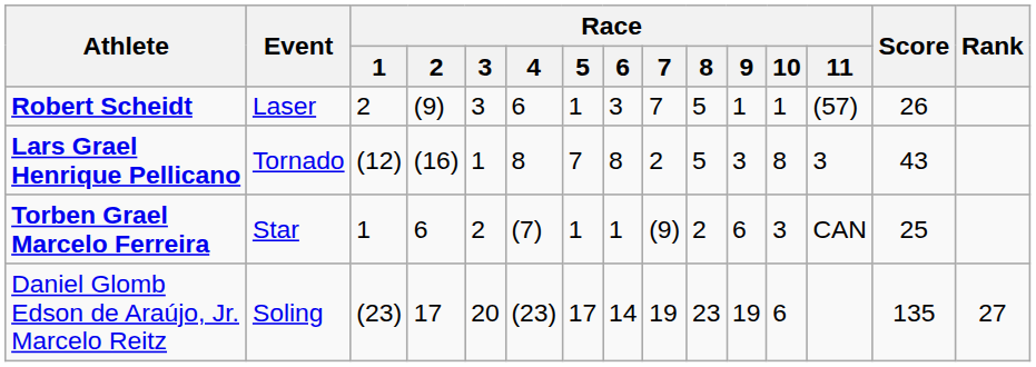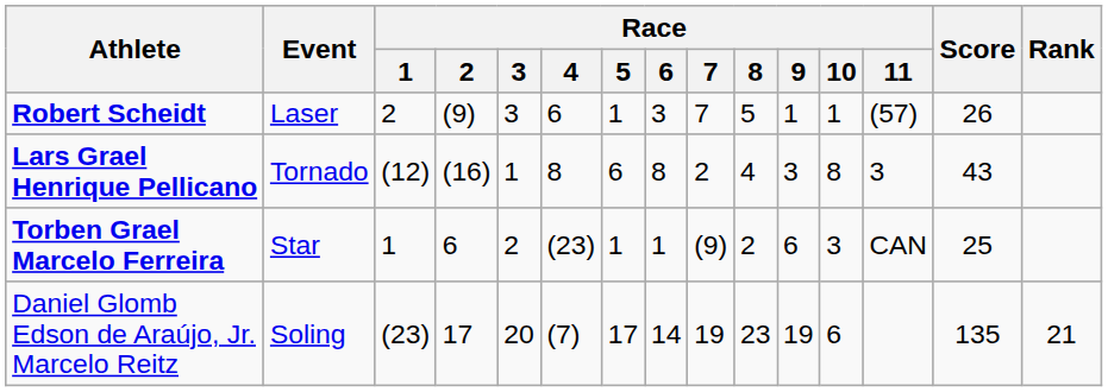 <table class=wikitable style="font-size:90%">
 <tr>
 <th rowspan="2">Athlete</th>
 <th rowspan="2">Event</th>
 <th colspan="11">Race</th>
 <th rowspan="2">Score</th>
 <th rowspan="2">Rank</th>
 </tr>
 <tr>
 <th>1</th>
 <th>2</th>
 <th>3</th>
 <th>4</th>
 <th>5</th>
 <th>6</th>
 <th>7</th>
 <th>8</th>
 <th>9</th>
 <th>10</th>
 <th>11</th>
 </tr>
 <tr>
 <td><strong><a href='#'>Robert Scheidt</a></strong></td>
 <td><a href='#'>Laser</a></td>
 <td>2</td>
 <td>(9)</td>
 <td>3</td>
 <td>6</td>
 <td>1</td>
 <td>3</td>
 <td>7</td>
 <td>5</td>
 <td>1</td>
 <td>1</td>
 <td>(57)</td>
 <td align=center>26</td>
 <td align=center></td>
 </tr>
 <tr>
 <td><strong><a href='#'>Lars Grael</a><br><a href='#'>Henrique Pellicano</a></strong></td>
 <td><a href='#'>Tornado</a></td>
 <td>(12)</td>
 <td>(16)</td>
 <td>1</td>
 <td>8</td>
-<td>7</td>
+<td>6</td>
 <td>8</td>
 <td>2</td>
-<td>5</td>
+<td>4</td>
 <td>3</td>
 <td>8</td>
 <td>3</td>
 <td align=center>43</td>
 <td align=center></td>
 </tr>
 <tr>
 <td><strong><a href='#'>Torben Grael</a><br><a href='#'>Marcelo Ferreira</a></strong></td>
 <td><a href='#'>Star</a></td>
 <td>1</td>
 <td>6</td>
 <td>2</td>
-<td>(7)</td>
+<td>(23)</td>
 <td>1</td>
 <td>1</td>
 <td>(9)</td>
 <td>2</td>
 <td>6</td>
 <td>3</td>
 <td>CAN</td>
 <td align=center>25</td>
 <td align=center></td>
 </tr>
 <tr>
 <td><a href='#'>Daniel Glomb</a><br><a href='#'>Edson de Araújo, Jr.</a><br><a href='#'>Marcelo Reitz</a></td>
 <td><a href='#'>Soling</a></td>
 <td>(23)</td>
 <td>17</td>
 <td>20</td>
-<td>(23)</td>
+<td>(7)</td>
 <td>17</td>
 <td>14</td>
 <td>19</td>
 <td>23</td>
 <td>19</td>
 <td>6</td>
 <td></td>
 <td align=center>135</td>
-<td align=center>27</td>
+<td align=center>21</td>
 </tr>
 </table>
